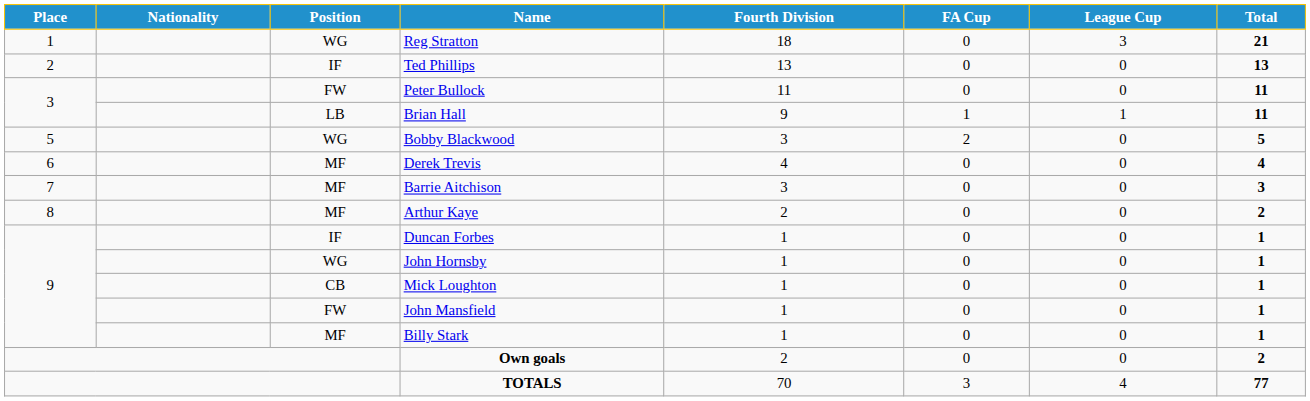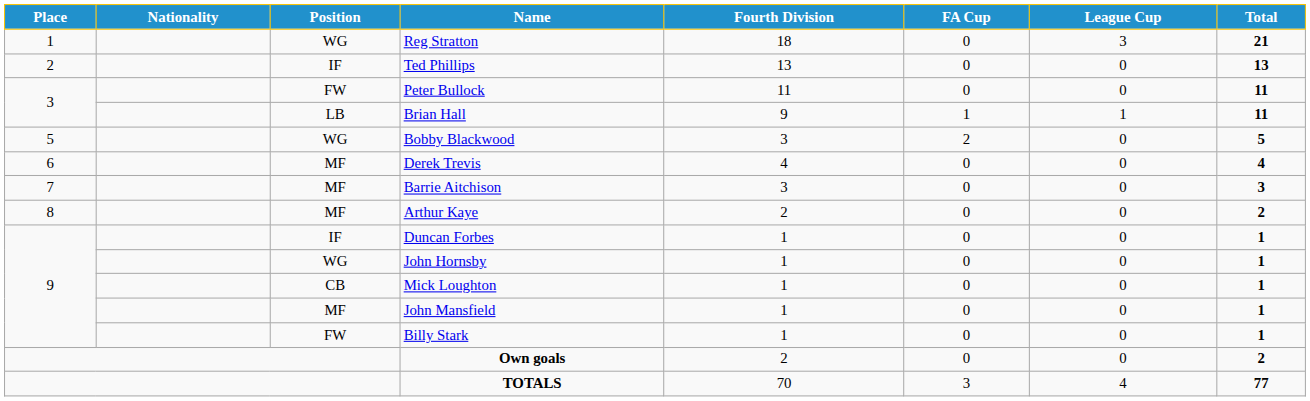 <table class="wikitable" style="text-align:center; font-size:90%; width:100%;">
 <tr>
 <th style="background:#2191CC; color:white; border:1px solid #F7C408; text-align:center;">Place</th>
 <th style="background:#2191CC; color:white; border:1px solid #F7C408; text-align:center;">Nationality</th>
 <th style="background:#2191CC; color:white; border:1px solid #F7C408; text-align:center;">Position</th>
 <th style="background:#2191CC; color:white; border:1px solid #F7C408; text-align:center;">Name</th>
 <th style="background:#2191CC; color:white; border:1px solid #F7C408; text-align:center;">Fourth Division</th>
 <th style="background:#2191CC; color:white; border:1px solid #F7C408; text-align:center;">FA Cup</th>
 <th style="background:#2191CC; color:white; border:1px solid #F7C408; text-align:center;">League Cup</th>
 <th style="background:#2191CC; color:white; border:1px solid #F7C408; text-align:center;">Total</th>
 </tr>
 <tr>
 <td>1</td>
 <td></td>
 <td>WG</td>
 <td align="left"><a href='#'>Reg Stratton</a></td>
 <td>18</td>
 <td>0</td>
 <td>3</td>
 <td><strong>21</strong></td>
 </tr>
 <tr>
 <td>2</td>
 <td></td>
 <td>IF</td>
 <td align="left"><a href='#'>Ted Phillips</a></td>
 <td>13</td>
 <td>0</td>
 <td>0</td>
 <td><strong>13</strong></td>
 </tr>
 <tr>
 <td rowspan="2">3</td>
 <td></td>
 <td>FW</td>
 <td align="left"><a href='#'>Peter Bullock</a></td>
 <td>11</td>
 <td>0</td>
 <td>0</td>
 <td><strong>11</strong></td>
 </tr>
 <tr>
 <td></td>
 <td>LB</td>
 <td align="left"><a href='#'>Brian Hall</a></td>
 <td>9</td>
 <td>1</td>
 <td>1</td>
 <td><strong>11</strong></td>
 </tr>
 <tr>
 <td>5</td>
 <td></td>
 <td>WG</td>
 <td align="left"><a href='#'>Bobby Blackwood</a></td>
 <td>3</td>
 <td>2</td>
 <td>0</td>
 <td><strong>5</strong></td>
 </tr>
 <tr>
 <td>6</td>
 <td></td>
 <td>MF</td>
 <td align="left"><a href='#'>Derek Trevis</a></td>
 <td>4</td>
 <td>0</td>
 <td>0</td>
 <td><strong>4</strong></td>
 </tr>
 <tr>
 <td>7</td>
 <td></td>
 <td>MF</td>
 <td align="left"><a href='#'>Barrie Aitchison</a></td>
 <td>3</td>
 <td>0</td>
 <td>0</td>
 <td><strong>3</strong></td>
 </tr>
 <tr>
 <td>8</td>
 <td></td>
 <td>MF</td>
 <td align="left"><a href='#'>Arthur Kaye</a></td>
 <td>2</td>
 <td>0</td>
 <td>0</td>
 <td><strong>2</strong></td>
 </tr>
 <tr>
 <td rowspan="5">9</td>
 <td></td>
 <td>IF</td>
 <td align="left"><a href='#'>Duncan Forbes</a></td>
 <td>1</td>
 <td>0</td>
 <td>0</td>
 <td><strong>1</strong></td>
 </tr>
 <tr>
 <td></td>
 <td>WG</td>
 <td align="left"><a href='#'>John Hornsby</a></td>
 <td>1</td>
 <td>0</td>
 <td>0</td>
 <td><strong>1</strong></td>
 </tr>
 <tr>
 <td></td>
 <td>CB</td>
 <td align="left"><a href='#'>Mick Loughton</a></td>
 <td>1</td>
 <td>0</td>
 <td>0</td>
 <td><strong>1</strong></td>
 </tr>
 <tr>
 <td></td>
-<td>FW</td>
+<td>MF</td>
 <td align="left"><a href='#'>John Mansfield</a></td>
 <td>1</td>
 <td>0</td>
 <td>0</td>
 <td><strong>1</strong></td>
 </tr>
 <tr>
 <td></td>
-<td>MF</td>
+<td>FW</td>
 <td align="left"><a href='#'>Billy Stark</a></td>
 <td>1</td>
 <td>0</td>
 <td>0</td>
 <td><strong>1</strong></td>
 </tr>
 <tr>
 <td colspan="3"></td>
 <td><strong>Own goals</strong></td>
 <td>2</td>
 <td>0</td>
 <td>0</td>
 <td><strong>2</strong></td>
 </tr>
 <tr>
 <td colspan="3"></td>
 <td><strong>TOTALS</strong></td>
 <td>70</td>
 <td>3</td>
 <td>4</td>
 <td><strong>77</strong></td>
 </tr>
 </table>
